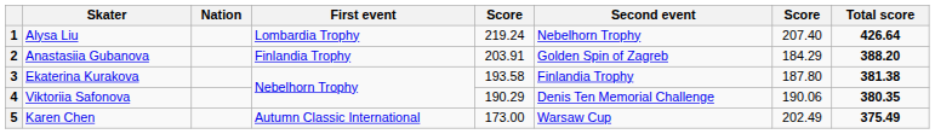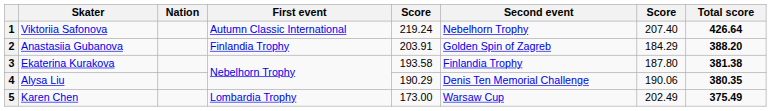 <table class="wikitable unsortable" style="text-align:left; width:90%">
 <tr>
 <th scope="col"></th>
 <th scope="col">Skater</th>
 <th scope="col">Nation</th>
 <th scope="col">First event</th>
 <th scope="col">Score</th>
 <th scope="col">Second event</th>
 <th scope="col">Score</th>
 <th scope="col">Total score</th>
 </tr>
 <tr>
 <th scope="row">1</th>
-<td><a href='#'>Alysa Liu</a></td>
+<td><a href='#'>Viktoriia Safonova</a></td>
 <td></td>
-<td><a href='#'>Lombardia Trophy</a></td>
+<td><a href='#'>Autumn Classic International</a></td>
 <td style="text-align:center">219.24</td>
 <td><a href='#'>Nebelhorn Trophy</a></td>
 <td style="text-align:center">207.40</td>
 <td style="text-align:center"><strong>426.64</strong></td>
 </tr>
 <tr>
 <th scope="row">2</th>
 <td><a href='#'>Anastasiia Gubanova</a></td>
 <td></td>
 <td><a href='#'>Finlandia Trophy</a></td>
 <td style="text-align:center">203.91</td>
 <td><a href='#'>Golden Spin of Zagreb</a></td>
 <td style="text-align:center">184.29</td>
 <td style="text-align:center"><strong>388.20</strong></td>
 </tr>
 <tr>
 <th scope="row">3</th>
 <td><a href='#'>Ekaterina Kurakova</a></td>
 <td></td>
 <td rowspan="2"><a href='#'>Nebelhorn Trophy</a></td>
 <td style="text-align:center">193.58</td>
 <td><a href='#'>Finlandia Trophy</a></td>
 <td style="text-align:center">187.80</td>
 <td style="text-align:center"><strong>381.38</strong></td>
 </tr>
 <tr>
 <th scope="row">4</th>
-<td><a href='#'>Viktoriia Safonova</a></td>
+<td><a href='#'>Alysa Liu</a></td>
 <td></td>
 <td style="text-align:center">190.29</td>
 <td><a href='#'>Denis Ten Memorial Challenge</a></td>
 <td style="text-align:center">190.06</td>
 <td style="text-align:center"><strong>380.35</strong></td>
 </tr>
 <tr>
 <th scope="row">5</th>
 <td><a href='#'>Karen Chen</a></td>
 <td></td>
-<td><a href='#'>Autumn Classic International</a></td>
+<td><a href='#'>Lombardia Trophy</a></td>
 <td style="text-align:center">173.00</td>
 <td><a href='#'>Warsaw Cup</a></td>
 <td style="text-align:center">202.49</td>
 <td style="text-align:center"><strong>375.49</strong></td>
 </tr>
 </table>
